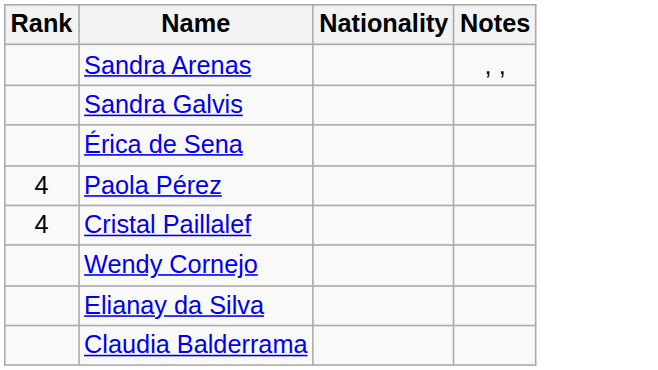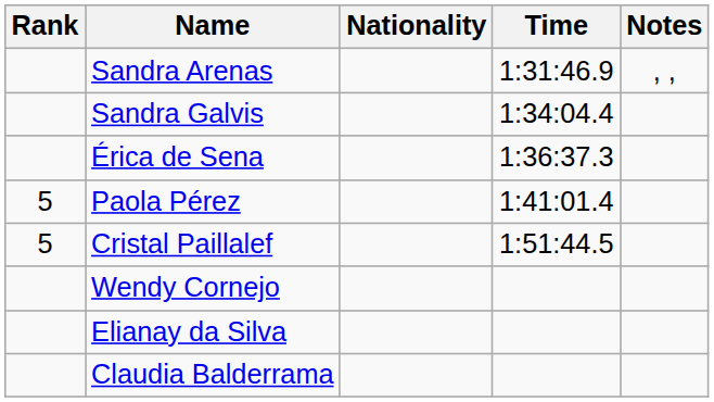 <table class="wikitable sortable" style="text-align:center">
 <tr>
 <th>Rank</th>
 <th>Name</th>
 <th>Nationality</th>
+<th>Time</th>
 <th>Notes</th>
 </tr>
 <tr>
 <td></td>
 <td align=left><a href='#'>Sandra Arenas</a></td>
 <td align=left></td>
+<td>1:31:46.9</td>
 <td><strong></strong>, <strong></strong>,  <strong></strong></td>
 </tr>
 <tr>
 <td></td>
 <td align=left><a href='#'>Sandra Galvis</a></td>
 <td align=left></td>
+<td>1:34:04.4</td>
 <td></td>
 </tr>
 <tr>
 <td></td>
 <td align=left><a href='#'>Érica de Sena</a></td>
 <td align=left></td>
+<td>1:36:37.3</td>
 <td></td>
 </tr>
 <tr>
-<td>4</td>
+<td>5</td>
 <td align=left><a href='#'>Paola Pérez</a></td>
 <td align=left></td>
+<td>1:41:01.4</td>
 <td><strong></strong></td>
 </tr>
 <tr>
-<td>4</td>
+<td>5</td>
 <td align=left><a href='#'>Cristal Paillalef</a></td>
 <td align=left></td>
+<td>1:51:44.5</td>
 <td></td>
 </tr>
 <tr>
 <td></td>
 <td align=left><a href='#'>Wendy Cornejo</a></td>
 <td align=left></td>
 <td></td>
+<td></td>
 </tr>
 <tr>
 <td></td>
 <td align=left><a href='#'>Elianay da Silva</a></td>
 <td align=left></td>
+<td></td>
 <td></td>
 </tr>
 <tr>
 <td></td>
 <td align=left><a href='#'>Claudia Balderrama</a></td>
 <td align=left></td>
 <td></td>
+<td></td>
 </tr>
 </table>
